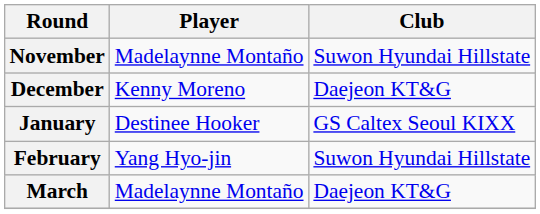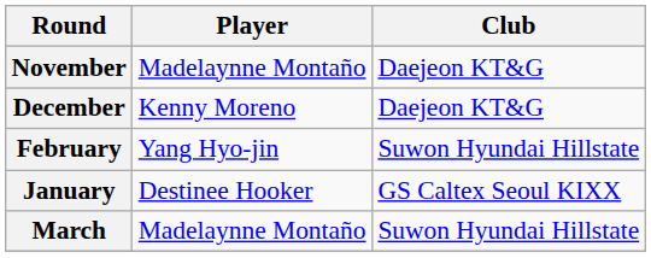 <table class=wikitable>
 <tr>
 <th>Round</th>
 <th>Player</th>
 <th>Club</th>
 </tr>
 <tr>
 <th>November</th>
 <td> <a href='#'>Madelaynne Montaño</a></td>
-<td><a href='#'>Suwon Hyundai Hillstate</a></td>
+<td><a href='#'>Daejeon KT&G</a></td>
 </tr>
 <tr>
 <th>December</th>
 <td> <a href='#'>Kenny Moreno</a></td>
 <td><a href='#'>Daejeon KT&G</a></td>
 </tr>
 <tr>
+<th>February</th>
+<td> <a href='#'>Yang Hyo-jin</a></td>
+<td><a href='#'>Suwon Hyundai Hillstate</a></td>
+</tr>
+<tr>
 <th>January</th>
 <td> <a href='#'>Destinee Hooker</a></td>
 <td><a href='#'>GS Caltex Seoul KIXX</a></td>
 </tr>
 <tr>
-<th>February</th>
-<td> <a href='#'>Yang Hyo-jin</a></td>
-<td><a href='#'>Suwon Hyundai Hillstate</a></td>
-</tr>
-<tr>
 <th>March</th>
 <td> <a href='#'>Madelaynne Montaño</a></td>
-<td><a href='#'>Daejeon KT&G</a></td>
+<td><a href='#'>Suwon Hyundai Hillstate</a></td>
 </tr>
 <tr>
 </tr>
 </table>
